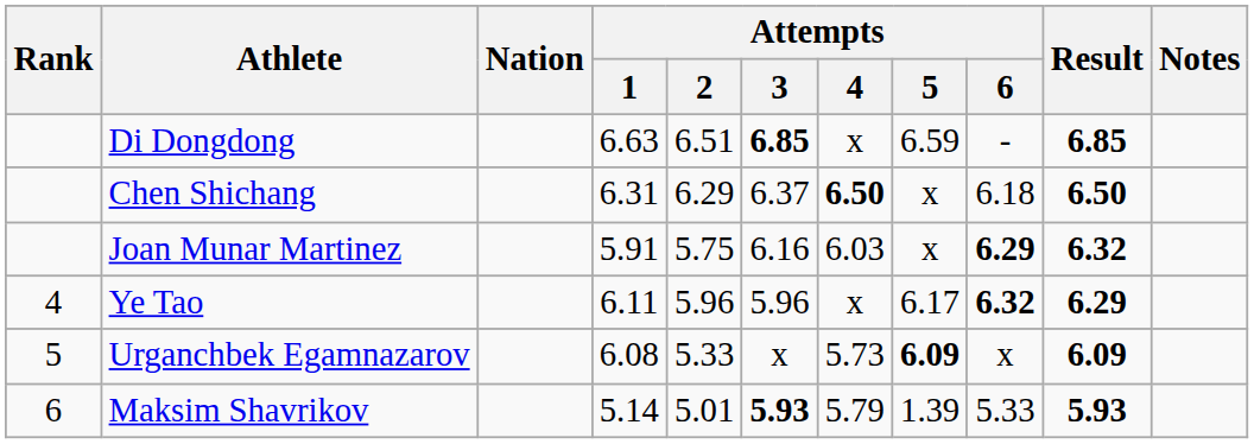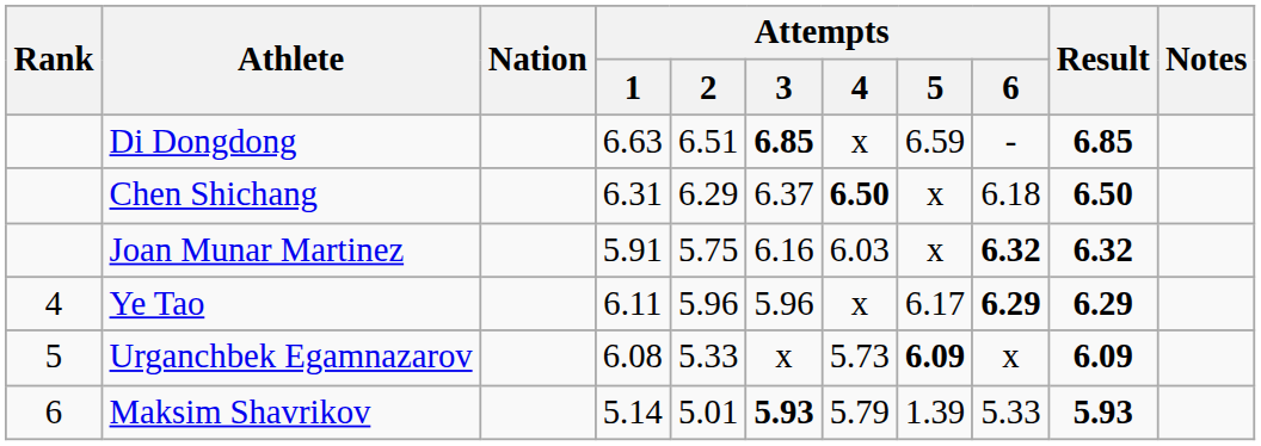 <table class="wikitable sortable" style="text-align:center">
 <tr>
 <th rowspan="2">Rank</th>
 <th rowspan="2">Athlete</th>
 <th rowspan="2">Nation</th>
 <th colspan="6">Attempts</th>
 <th rowspan="2">Result</th>
 <th rowspan="2">Notes</th>
 </tr>
 <tr>
 <th>1</th>
 <th>2</th>
 <th>3</th>
 <th>4</th>
 <th>5</th>
 <th>6</th>
 </tr>
 <tr>
 <td></td>
 <td align="left"><a href='#'>Di Dongdong</a></td>
 <td align="left"></td>
 <td>6.63</td>
 <td>6.51</td>
 <td><strong>6.85</strong></td>
 <td>x</td>
 <td>6.59</td>
 <td>-</td>
 <td><strong>6.85</strong></td>
 <td><strong></strong></td>
 </tr>
 <tr>
 <td></td>
 <td align="left"><a href='#'>Chen Shichang</a></td>
 <td align="left"></td>
 <td>6.31</td>
 <td>6.29</td>
 <td>6.37</td>
 <td><strong>6.50</strong></td>
 <td>x</td>
 <td>6.18</td>
 <td><strong>6.50</strong></td>
 <td></td>
 </tr>
 <tr>
 <td></td>
 <td align="left"><a href='#'>Joan Munar Martinez</a></td>
 <td align="left"></td>
 <td>5.91</td>
 <td>5.75</td>
 <td>6.16</td>
 <td>6.03</td>
 <td>x</td>
-<td><strong>6.29</strong></td>
+<td><strong>6.32</strong></td>
 <td><strong>6.32</strong></td>
 <td></td>
 </tr>
 <tr>
 <td>4</td>
 <td align="left"><a href='#'>Ye Tao</a></td>
 <td align="left"></td>
 <td>6.11</td>
 <td>5.96</td>
 <td>5.96</td>
 <td>x</td>
 <td>6.17</td>
-<td><strong>6.32</strong></td>
+<td><strong>6.29</strong></td>
 <td><strong>6.29</strong></td>
 <td></td>
 </tr>
 <tr>
 <td>5</td>
 <td align="left"><a href='#'>Urganchbek Egamnazarov</a></td>
 <td align="left"></td>
 <td>6.08</td>
 <td>5.33</td>
 <td>x</td>
 <td>5.73</td>
 <td><strong>6.09</strong></td>
 <td>x</td>
 <td><strong>6.09</strong></td>
 <td></td>
 </tr>
 <tr>
 <td>6</td>
 <td align="left"><a href='#'>Maksim Shavrikov</a></td>
 <td align="left"></td>
 <td>5.14</td>
 <td>5.01</td>
 <td><strong>5.93</strong></td>
 <td>5.79</td>
 <td>1.39</td>
 <td>5.33</td>
 <td><strong>5.93</strong></td>
 <td></td>
 </tr>
 </table>
